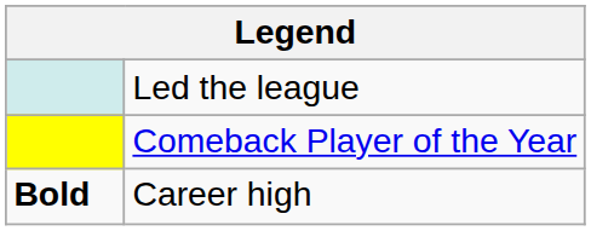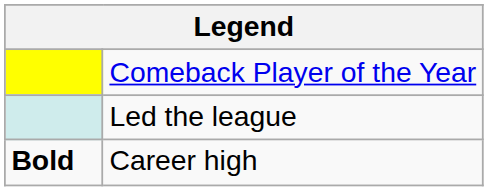 <table class="wikitable">
 <tr>
 <th colspan="2">Legend</th>
+</tr>
+<tr>
+<td style="background:#ff0; width:3em;"></td>
+<td><a href='#'>Comeback Player of the Year</a></td>
 </tr>
 <tr>
 <td style="background:#cfecec; width:3em;"></td>
 <td>Led the league</td>
 </tr>
 <tr>
-<td style="background:#ff0; width:3em;"></td>
-<td><a href='#'>Comeback Player of the Year</a></td>
-</tr>
-<tr>
 <td><strong>Bold</strong></td>
 <td>Career high</td>
 </tr>
 </table>
